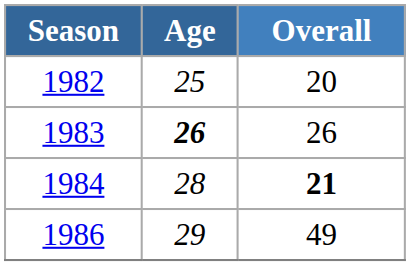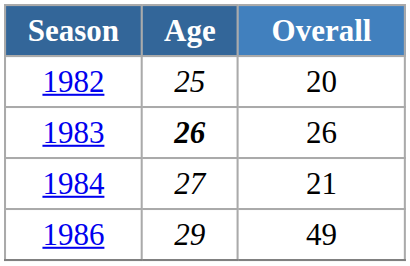 <table class="wikitable" style="font-size:95%; text-align:center; border:grey solid 1px; border-collapse:collapse; background:#ffffff;">
 <tr>
 <th style="background-color:#369; color:white; width:60px;"> Season </th>
 <th style="background-color:#369; color:white; width:40px;"> Age </th>
 <th style="background-color:#4180be; color:white; width:75px;">Overall</th>
 </tr>
 <tr>
 <td><a href='#'>1982</a></td>
 <td><em>25</em></td>
 <td>20</td>
 </tr>
 <tr>
 <td><a href='#'>1983</a></td>
 <td><strong><em>26</em></strong></td>
 <td>26</td>
 </tr>
 <tr>
 <td><a href='#'>1984</a></td>
-<td><em>28</em></td>
-<td><strong>21</strong></td>
+<td><em>27</em></td>
+<td>21</td>
 </tr>
 <tr>
 <td><a href='#'>1986</a></td>
 <td><em>29</em></td>
 <td>49</td>
 </tr>
 <tr>
 </tr>
 </table>
